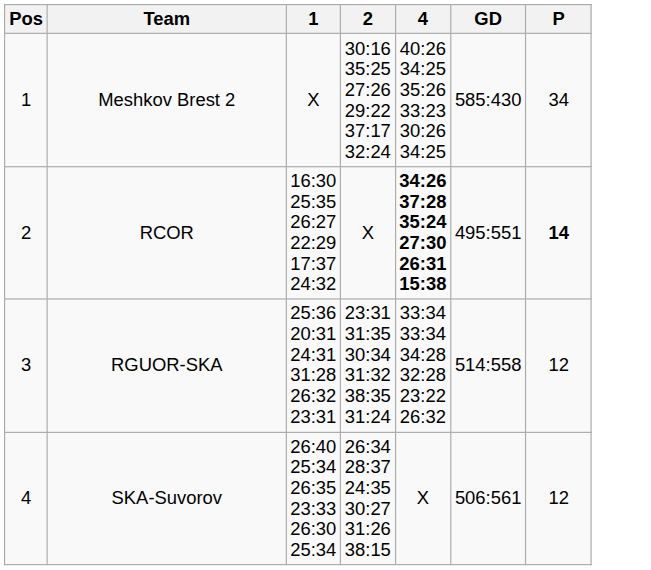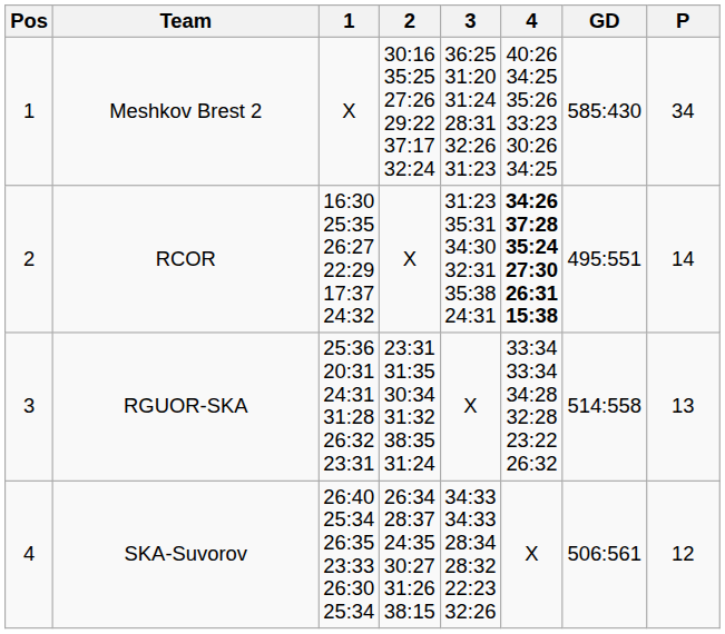 <table class="wikitable" style="text-align: center;">
 <tr>
 <th width="30"><strong>Pos</strong></th>
 <th width="200"><strong>Team</strong></th>
 <th width="40"><strong>1</strong></th>
 <th width="40"><strong>2</strong></th>
+<th width="40"><strong>3</strong></th>
 <th width="40"><strong>4</strong></th>
 <th width="50"><strong>GD</strong></th>
 <th width="50"><strong>P</strong></th>
 </tr>
 <tr>
 <td>1</td>
 <td>Meshkov Brest 2</td>
 <td>X</td>
 <td>30:16<br>35:25<br>27:26<br>29:22<br>37:17<br>32:24</td>
+<td>36:25<br>31:20<br>31:24<br>28:31<br>32:26<br>31:23</td>
 <td>40:26<br>34:25<br>35:26<br>33:23<br>30:26<br>34:25</td>
 <td>585:430</td>
 <td>34</td>
 </tr>
 <tr>
 <td>2</td>
 <td>RCOR</td>
 <td>16:30<br>25:35<br>26:27<br>22:29<br>17:37<br>24:32</td>
 <td>X</td>
+<td>31:23<br>35:31<br>34:30<br>32:31<br>35:38<br>24:31</td>
 <td><strong>34:26<br>37:28<br>35:24<br>27:30<br>26:31<br>15:38</strong></td>
 <td>495:551</td>
-<td><strong>14</strong></td>
+<td>14</td>
 </tr>
 <tr>
 <td>3</td>
 <td>RGUOR-SKA</td>
 <td>25:36<br>20:31<br>24:31<br>31:28<br>26:32<br>23:31</td>
 <td>23:31<br>31:35<br>30:34<br>31:32<br>38:35<br>31:24</td>
+<td>X</td>
 <td>33:34<br>33:34<br>34:28<br>32:28<br>23:22<br>26:32</td>
 <td>514:558</td>
-<td>12</td>
+<td>13</td>
 </tr>
 <tr>
 <td>4</td>
 <td>SKA-Suvorov</td>
 <td>26:40<br>25:34<br>26:35<br>23:33<br>26:30<br>25:34</td>
 <td>26:34<br>28:37<br>24:35<br>30:27<br>31:26<br>38:15</td>
+<td>34:33<br>34:33<br>28:34<br>28:32<br>22:23<br>32:26</td>
 <td>X</td>
 <td>506:561</td>
 <td>12</td>
 </tr>
 </table>
